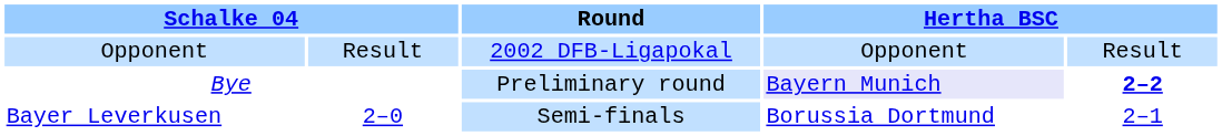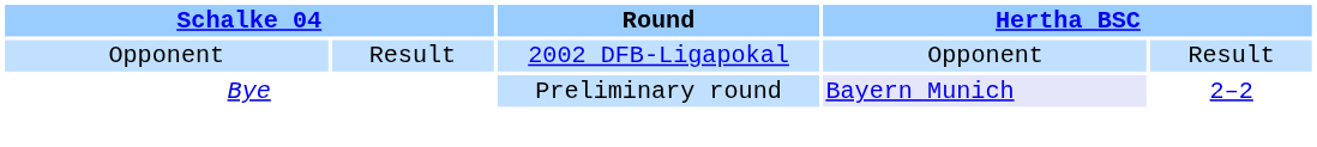 <table style="width:80%; text-align:center;">
 <tr style="vertical-align:top; background:#99CCFF;">
 <th colspan="2"><a href='#'>Schalke 04</a></th>
 <th style="width:20%">Round</th>
 <th colspan="2"><a href='#'>Hertha BSC</a></th>
 </tr>
 <tr style="vertical-align:top; background:#C1E0FF;">
 <td style="width:20%">Opponent</td>
 <td style="width:10%">Result</td>
 <td><a href='#'>2002 DFB-Ligapokal</a></td>
 <td style="width:20%">Opponent</td>
 <td style="width:10%">Result</td>
 </tr>
 <tr>
 <td colspan="2"><em><a href='#'>Bye</a></em></td>
 <td style="background:#C1E0FF;">Preliminary round</td>
 <td align="left" style="background: lavender;"><a href='#'>Bayern Munich</a></td>
-<td><strong><a href='#'>2–2</a> </strong></td>
-</tr>
-<tr>
-<td align="left"><a href='#'>Bayer Leverkusen</a></td>
-<td><a href='#'>2–0</a></td>
-<td style="background:#C1E0FF;">Semi-finals</td>
-<td align="left"><a href='#'>Borussia Dortmund</a></td>
-<td><a href='#'>2–1</a></td>
+<td><a href='#'>2–2</a> </td>
 </tr>
 </table>
